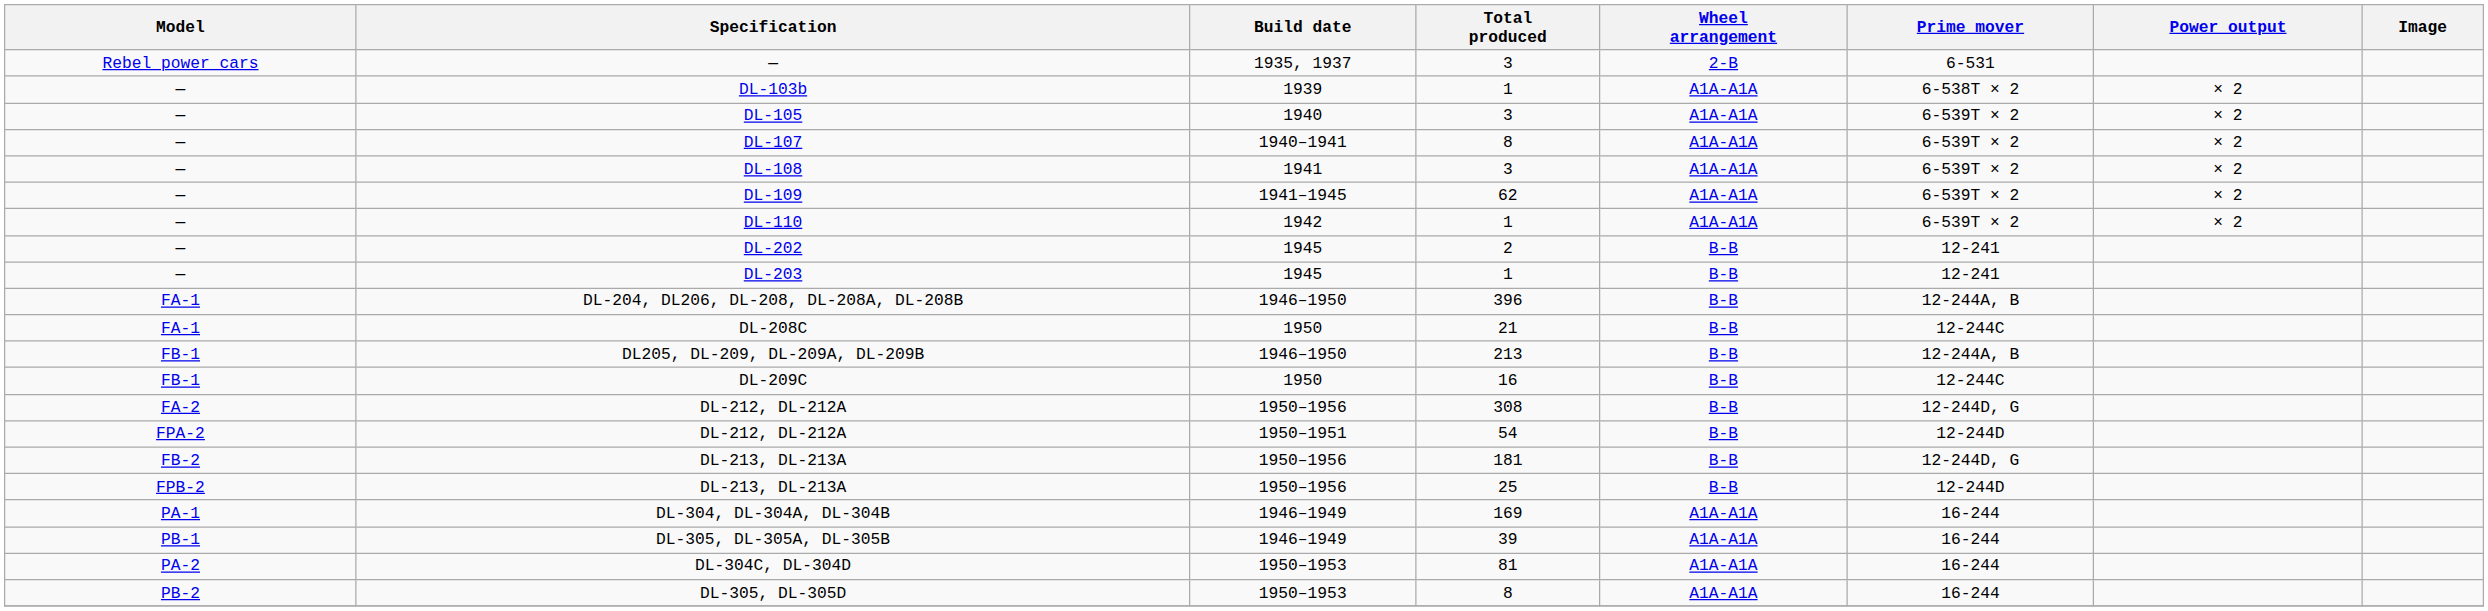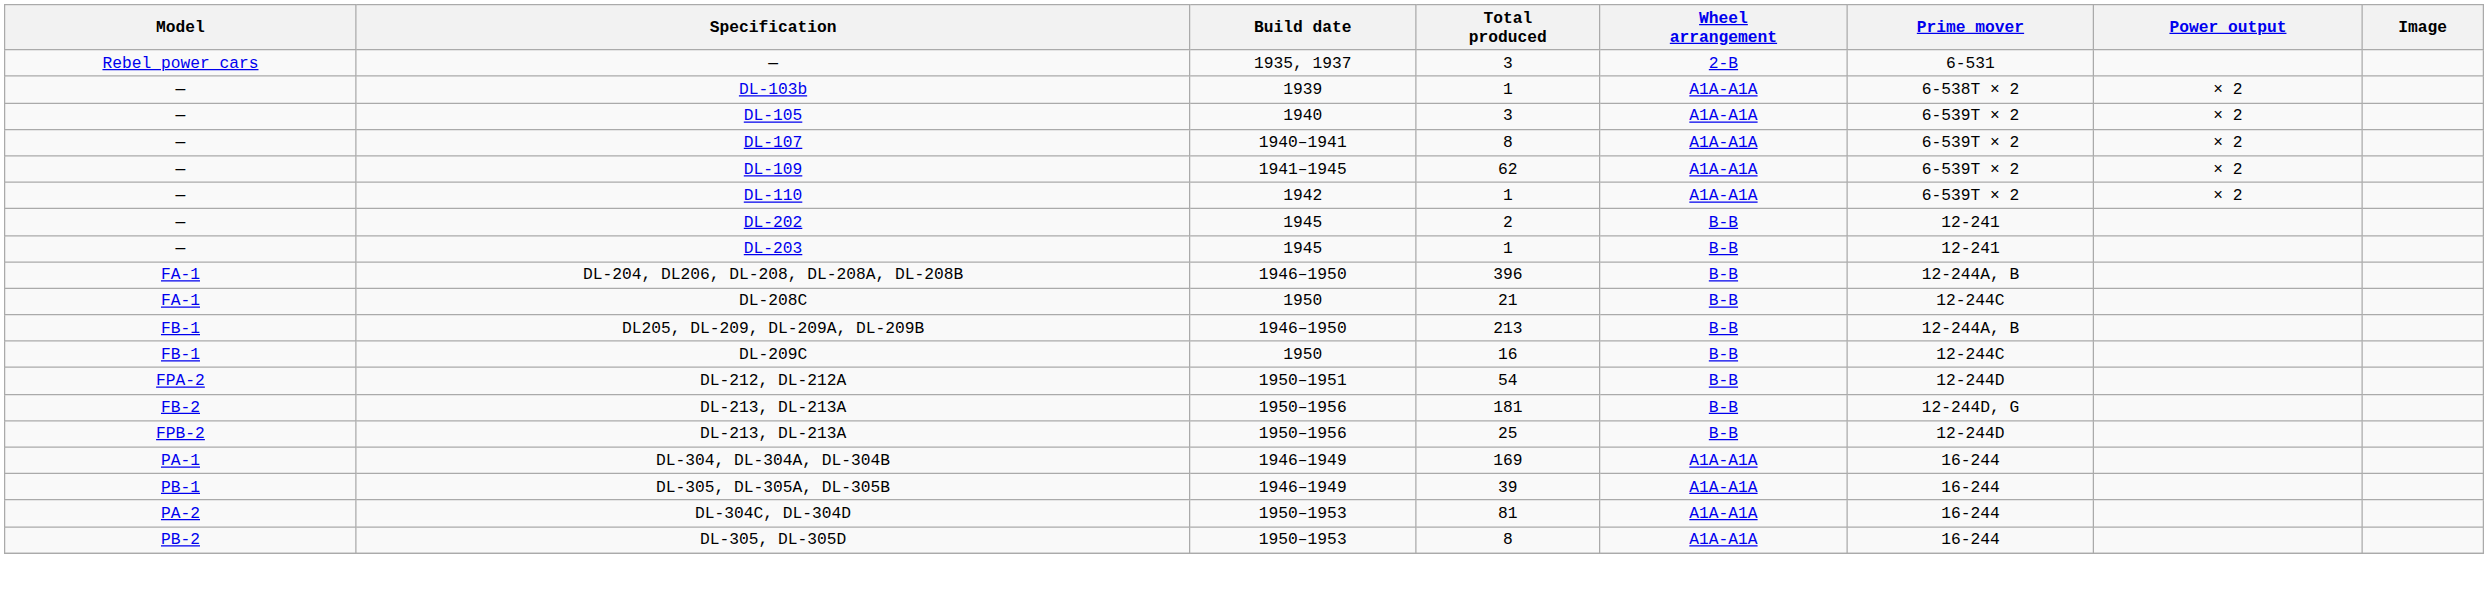 <table class="wikitable sortable" style="width: 100%">
 <tr>
 <th>Model</th>
 <th>Specification</th>
 <th>Build date</th>
 <th>Total<br>produced</th>
 <th><a href='#'>Wheel<br>arrangement</a></th>
 <th><a href='#'>Prime mover</a></th>
 <th><a href='#'>Power output</a></th>
 <th class="unsortable">Image</th>
 </tr>
 <tr style=text-align:center>
 <td><a href='#'>Rebel power cars</a></td>
 <td>—</td>
 <td>1935, 1937</td>
 <td>3</td>
 <td><a href='#'>2-B</a></td>
 <td>6-531</td>
 <td></td>
 <td></td>
 </tr>
 <tr style=text-align:center>
 <td>—</td>
 <td><a href='#'>DL-103b</a></td>
 <td>1939</td>
 <td>1</td>
 <td><a href='#'>A1A-A1A</a></td>
 <td>6-538T × 2</td>
 <td> × 2</td>
 <td></td>
 </tr>
 <tr style=text-align:center>
 <td>—</td>
 <td><a href='#'>DL-105</a></td>
 <td>1940</td>
 <td>3</td>
 <td><a href='#'>A1A-A1A</a></td>
 <td>6-539T × 2</td>
 <td> × 2</td>
 <td></td>
 </tr>
 <tr style=text-align:center>
 <td>—</td>
 <td><a href='#'>DL-107</a></td>
 <td>1940–1941</td>
 <td>8</td>
-<td><a href='#'>A1A-A1A</a></td>
-<td>6-539T × 2</td>
-<td> × 2</td>
-<td></td>
-</tr>
-<tr style=text-align:center>
-<td>—</td>
-<td><a href='#'>DL-108</a></td>
-<td>1941</td>
-<td>3</td>
 <td><a href='#'>A1A-A1A</a></td>
 <td>6-539T × 2</td>
 <td> × 2</td>
 <td></td>
 </tr>
 <tr style=text-align:center>
 <td>—</td>
 <td><a href='#'>DL-109</a></td>
 <td>1941–1945</td>
 <td>62</td>
 <td><a href='#'>A1A-A1A</a></td>
 <td>6-539T × 2</td>
 <td> × 2</td>
 <td></td>
 </tr>
 <tr style=text-align:center>
 <td>—</td>
 <td><a href='#'>DL-110</a></td>
 <td>1942</td>
 <td>1</td>
 <td><a href='#'>A1A-A1A</a></td>
 <td>6-539T × 2</td>
 <td> × 2</td>
 <td></td>
 </tr>
 <tr style=text-align:center>
 <td>—</td>
 <td><a href='#'>DL-202</a></td>
 <td>1945</td>
 <td>2</td>
 <td><a href='#'>B-B</a></td>
 <td>12-241</td>
 <td></td>
 <td></td>
 </tr>
 <tr style=text-align:center>
 <td>—</td>
 <td><a href='#'>DL-203</a></td>
 <td>1945</td>
 <td>1</td>
 <td><a href='#'>B-B</a></td>
 <td>12-241</td>
 <td></td>
 <td></td>
 </tr>
 <tr style=text-align:center>
 <td><a href='#'>FA-1</a></td>
 <td>DL-204, DL206, DL-208, DL-208A, DL-208B</td>
 <td>1946–1950</td>
 <td>396</td>
 <td><a href='#'>B-B</a></td>
 <td>12-244A, B</td>
 <td></td>
 <td></td>
 </tr>
 <tr style=text-align:center>
 <td><a href='#'>FA-1</a></td>
 <td>DL-208C</td>
 <td>1950</td>
 <td>21</td>
 <td><a href='#'>B-B</a></td>
 <td>12-244C</td>
 <td></td>
 <td></td>
 </tr>
 <tr style=text-align:center>
 <td><a href='#'>FB-1</a></td>
 <td>DL205,  DL-209, DL-209A, DL-209B</td>
 <td>1946–1950</td>
 <td>213</td>
 <td><a href='#'>B-B</a></td>
 <td>12-244A, B</td>
 <td></td>
 <td></td>
 </tr>
 <tr style=text-align:center>
 <td><a href='#'>FB-1</a></td>
 <td>DL-209C</td>
 <td>1950</td>
 <td>16</td>
 <td><a href='#'>B-B</a></td>
 <td>12-244C</td>
 <td></td>
 <td></td>
 </tr>
 <tr style=text-align:center>
-<td><a href='#'>FA-2</a></td>
-<td>DL-212, DL-212A</td>
-<td>1950–1956</td>
-<td>308</td>
-<td><a href='#'>B-B</a></td>
-<td>12-244D, G</td>
-<td></td>
-<td></td>
-</tr>
-<tr style=text-align:center>
 <td><a href='#'>FPA-2</a></td>
 <td>DL-212, DL-212A</td>
 <td>1950–1951</td>
 <td>54</td>
 <td><a href='#'>B-B</a></td>
 <td>12-244D</td>
 <td></td>
 <td></td>
 </tr>
 <tr style=text-align:center>
 <td><a href='#'>FB-2</a></td>
 <td>DL-213, DL-213A</td>
 <td>1950–1956</td>
 <td>181</td>
 <td><a href='#'>B-B</a></td>
 <td>12-244D, G</td>
 <td></td>
 <td></td>
 </tr>
 <tr style=text-align:center>
 <td><a href='#'>FPB-2</a></td>
 <td>DL-213, DL-213A</td>
 <td>1950–1956</td>
 <td>25</td>
 <td><a href='#'>B-B</a></td>
 <td>12-244D</td>
 <td></td>
 <td></td>
 </tr>
 <tr style=text-align:center>
 <td><a href='#'>PA-1</a></td>
 <td>DL-304, DL-304A, DL-304B</td>
 <td>1946–1949</td>
 <td>169</td>
 <td><a href='#'>A1A-A1A</a></td>
 <td>16-244</td>
 <td></td>
 <td></td>
 </tr>
 <tr style=text-align:center>
 <td><a href='#'>PB-1</a></td>
 <td>DL-305, DL-305A, DL-305B</td>
 <td>1946–1949</td>
 <td>39</td>
 <td><a href='#'>A1A-A1A</a></td>
 <td>16-244</td>
 <td></td>
 <td></td>
 </tr>
 <tr style=text-align:center>
 <td><a href='#'>PA-2</a></td>
 <td>DL-304C, DL-304D</td>
 <td>1950–1953</td>
 <td>81</td>
 <td><a href='#'>A1A-A1A</a></td>
 <td>16-244</td>
 <td></td>
 <td></td>
 </tr>
 <tr style=text-align:center>
 <td><a href='#'>PB-2</a></td>
 <td>DL-305, DL-305D</td>
 <td>1950–1953</td>
 <td>8</td>
 <td><a href='#'>A1A-A1A</a></td>
 <td>16-244</td>
 <td></td>
 <td></td>
 </tr>
 <tr>
 </tr>
 </table>
